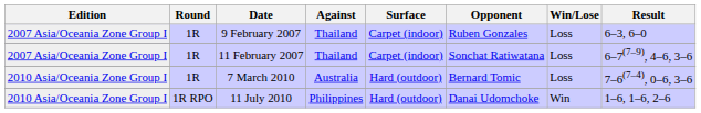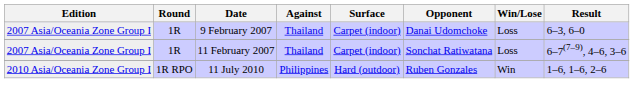 <table class="wikitable" style="font-size:97%;">
 <tr bgcolor="#eeeeee">
 <th>Edition</th>
 <th>Round</th>
 <th>Date</th>
 <th>Against</th>
 <th>Surface</th>
 <th>Opponent</th>
 <th>Win/Lose</th>
 <th>Result</th>
 </tr>
 <tr bgcolor="#CCCCFF">
 <td rowspan=1 bgcolor=#efefef><a href='#'>2007 Asia/Oceania Zone Group I</a></td>
 <td rowspan=1 align=center>1R</td>
 <td rowspan=1 align=center>9 February 2007</td>
 <td rowspan=1 align=center> <a href='#'>Thailand</a></td>
 <td rowspan=1 align=center><a href='#'>Carpet (indoor)</a></td>
-<td> <a href='#'>Ruben Gonzales</a></td>
+<td> <a href='#'>Danai Udomchoke</a></td>
 <td>Loss</td>
 <td>6–3, 6–0</td>
 </tr>
 <tr>
 </tr>
 <tr bgcolor="#CCCCFF">
 <td rowspan=1 bgcolor=#efefef><a href='#'>2007 Asia/Oceania Zone Group I</a></td>
 <td rowspan=1 align=center>1R</td>
 <td rowspan=1 align=center>11 February 2007</td>
 <td rowspan=1 align=center> <a href='#'>Thailand</a></td>
 <td rowspan=1 align=center><a href='#'>Carpet (indoor)</a></td>
 <td> <a href='#'>Sonchat Ratiwatana</a></td>
 <td>Loss</td>
 <td>6–7<sup>(7–9)</sup>, 4–6, 3–6</td>
 </tr>
 <tr>
 </tr>
-<tr bgcolor="#CCCCFF">
-<td rowspan=1 bgcolor=#efefef><a href='#'>2010 Asia/Oceania Zone Group I</a></td>
-<td rowspan=1 align=center>1R</td>
-<td rowspan=1 align=center>7 March 2010</td>
-<td rowspan=1 align=center> <a href='#'>Australia</a></td>
-<td rowspan=1 align=center><a href='#'>Hard (outdoor)</a></td>
-<td> <a href='#'>Bernard Tomic</a></td>
-<td>Loss</td>
-<td>7–6<sup>(7–4)</sup>, 0–6, 3–6</td>
-</tr>
 <tr>
 </tr>
 <tr bgcolor="#CCCCFF">
 <td rowspan=1 bgcolor=#efefef><a href='#'>2010 Asia/Oceania Zone Group I</a></td>
 <td rowspan=1 align=center>1R RPO</td>
 <td rowspan=1 align=center>11 July 2010</td>
 <td rowspan=1 align=center> <a href='#'>Philippines</a></td>
 <td rowspan=1 align=center><a href='#'>Hard (outdoor)</a></td>
-<td> <a href='#'>Danai Udomchoke</a></td>
+<td> <a href='#'>Ruben Gonzales</a></td>
 <td>Win</td>
 <td>1–6, 1–6, 2–6</td>
 </tr>
 </table>
